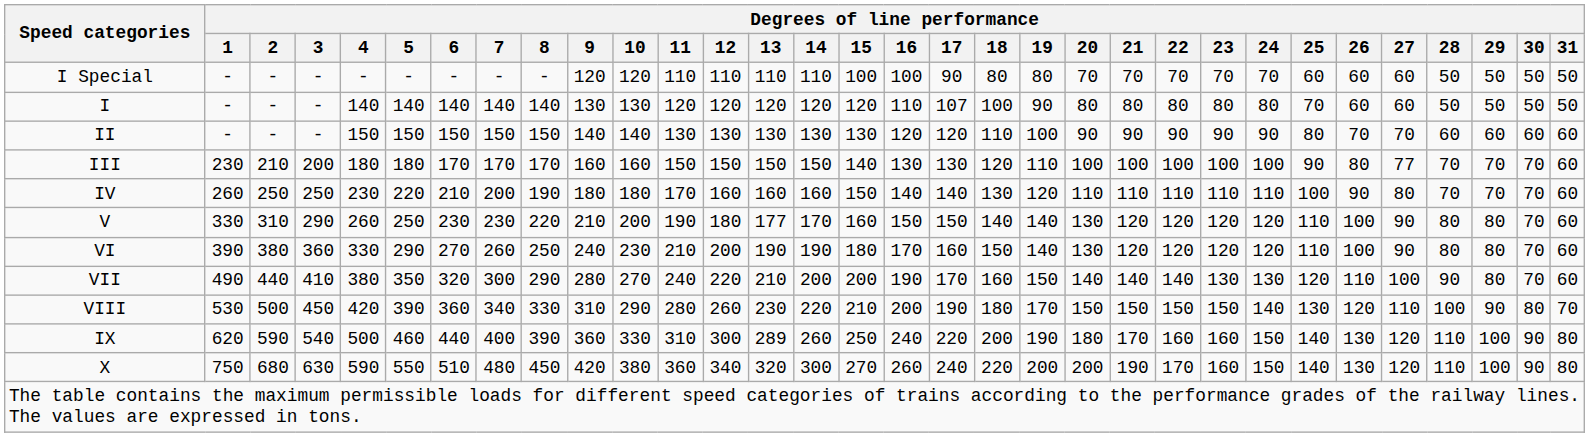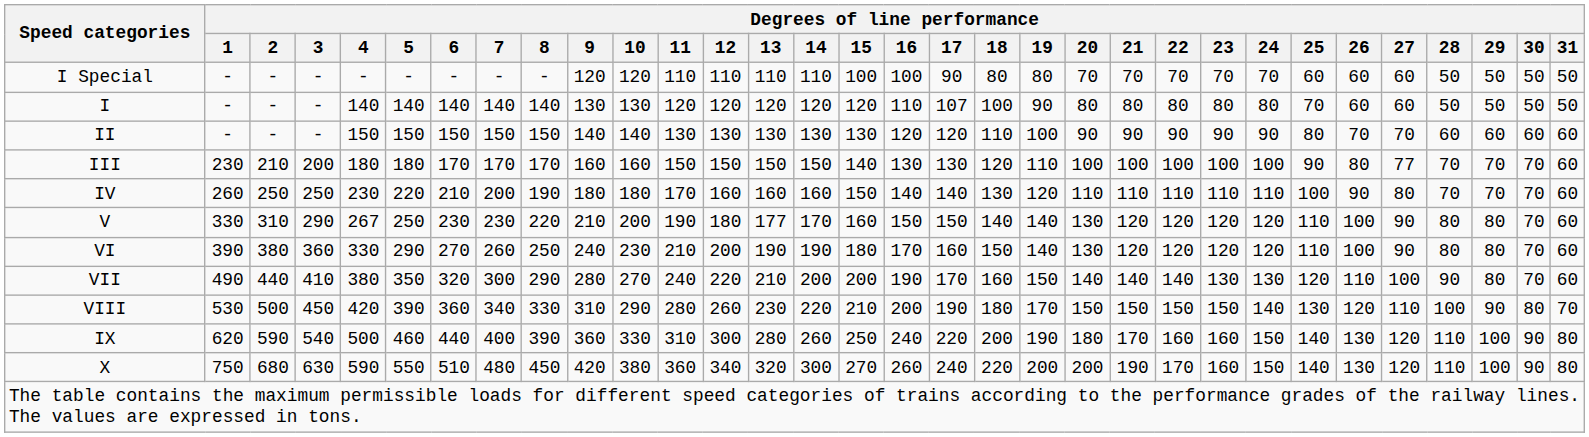 <table class="wikitable">
 <tr>
 <th rowspan="2">Speed categories</th>
 <th colspan="31">Degrees of line performance</th>
 </tr>
 <tr>
 <th>1</th>
 <th>2</th>
 <th>3</th>
 <th>4</th>
 <th>5</th>
 <th>6</th>
 <th>7</th>
 <th>8</th>
 <th>9</th>
 <th>10</th>
 <th>11</th>
 <th>12</th>
 <th>13</th>
 <th>14</th>
 <th>15</th>
 <th>16</th>
 <th>17</th>
 <th>18</th>
 <th>19</th>
 <th>20</th>
 <th>21</th>
 <th>22</th>
 <th>23</th>
 <th>24</th>
 <th>25</th>
 <th>26</th>
 <th>27</th>
 <th>28</th>
 <th>29</th>
 <th>30</th>
 <th>31</th>
 </tr>
 <tr style="text-align:center">
 <td>I Special</td>
 <td>-</td>
 <td>-</td>
 <td>-</td>
 <td>-</td>
 <td>-</td>
 <td>-</td>
 <td>-</td>
 <td>-</td>
 <td>120</td>
 <td>120</td>
 <td>110</td>
 <td>110</td>
 <td>110</td>
 <td>110</td>
 <td>100</td>
 <td>100</td>
 <td>90</td>
 <td>80</td>
 <td>80</td>
 <td>70</td>
 <td>70</td>
 <td>70</td>
 <td>70</td>
 <td>70</td>
 <td>60</td>
 <td>60</td>
 <td>60</td>
 <td>50</td>
 <td>50</td>
 <td>50</td>
 <td>50</td>
 </tr>
 <tr style="text-align:center">
 <td>I</td>
 <td>-</td>
 <td>-</td>
 <td>-</td>
 <td>140</td>
 <td>140</td>
 <td>140</td>
 <td>140</td>
 <td>140</td>
 <td>130</td>
 <td>130</td>
 <td>120</td>
 <td>120</td>
 <td>120</td>
 <td>120</td>
 <td>120</td>
 <td>110</td>
 <td>107</td>
 <td>100</td>
 <td>90</td>
 <td>80</td>
 <td>80</td>
 <td>80</td>
 <td>80</td>
 <td>80</td>
 <td>70</td>
 <td>60</td>
 <td>60</td>
 <td>50</td>
 <td>50</td>
 <td>50</td>
 <td>50</td>
 </tr>
 <tr style="text-align:center">
 <td>II</td>
 <td>-</td>
 <td>-</td>
 <td>-</td>
 <td>150</td>
 <td>150</td>
 <td>150</td>
 <td>150</td>
 <td>150</td>
 <td>140</td>
 <td>140</td>
 <td>130</td>
 <td>130</td>
 <td>130</td>
 <td>130</td>
 <td>130</td>
 <td>120</td>
 <td>120</td>
 <td>110</td>
 <td>100</td>
 <td>90</td>
 <td>90</td>
 <td>90</td>
 <td>90</td>
 <td>90</td>
 <td>80</td>
 <td>70</td>
 <td>70</td>
 <td>60</td>
 <td>60</td>
 <td>60</td>
 <td>60</td>
 </tr>
 <tr style="text-align:center">
 <td>III</td>
 <td>230</td>
 <td>210</td>
 <td>200</td>
 <td>180</td>
 <td>180</td>
 <td>170</td>
 <td>170</td>
 <td>170</td>
 <td>160</td>
 <td>160</td>
 <td>150</td>
 <td>150</td>
 <td>150</td>
 <td>150</td>
 <td>140</td>
 <td>130</td>
 <td>130</td>
 <td>120</td>
 <td>110</td>
 <td>100</td>
 <td>100</td>
 <td>100</td>
 <td>100</td>
 <td>100</td>
 <td>90</td>
 <td>80</td>
 <td>77</td>
 <td>70</td>
 <td>70</td>
 <td>70</td>
 <td>60</td>
 </tr>
 <tr style="text-align:center">
 <td>IV</td>
 <td>260</td>
 <td>250</td>
 <td>250</td>
 <td>230</td>
 <td>220</td>
 <td>210</td>
 <td>200</td>
 <td>190</td>
 <td>180</td>
 <td>180</td>
 <td>170</td>
 <td>160</td>
 <td>160</td>
 <td>160</td>
 <td>150</td>
 <td>140</td>
 <td>140</td>
 <td>130</td>
 <td>120</td>
 <td>110</td>
 <td>110</td>
 <td>110</td>
 <td>110</td>
 <td>110</td>
 <td>100</td>
 <td>90</td>
 <td>80</td>
 <td>70</td>
 <td>70</td>
 <td>70</td>
 <td>60</td>
 </tr>
 <tr style="text-align:center">
 <td>V</td>
 <td>330</td>
 <td>310</td>
 <td>290</td>
-<td>260</td>
+<td>267</td>
 <td>250</td>
 <td>230</td>
 <td>230</td>
 <td>220</td>
 <td>210</td>
 <td>200</td>
 <td>190</td>
 <td>180</td>
 <td>177</td>
 <td>170</td>
 <td>160</td>
 <td>150</td>
 <td>150</td>
 <td>140</td>
 <td>140</td>
 <td>130</td>
 <td>120</td>
 <td>120</td>
 <td>120</td>
 <td>120</td>
 <td>110</td>
 <td>100</td>
 <td>90</td>
 <td>80</td>
 <td>80</td>
 <td>70</td>
 <td>60</td>
 </tr>
 <tr style="text-align:center">
 <td>VI</td>
 <td>390</td>
 <td>380</td>
 <td>360</td>
 <td>330</td>
 <td>290</td>
 <td>270</td>
 <td>260</td>
 <td>250</td>
 <td>240</td>
 <td>230</td>
 <td>210</td>
 <td>200</td>
 <td>190</td>
 <td>190</td>
 <td>180</td>
 <td>170</td>
 <td>160</td>
 <td>150</td>
 <td>140</td>
 <td>130</td>
 <td>120</td>
 <td>120</td>
 <td>120</td>
 <td>120</td>
 <td>110</td>
 <td>100</td>
 <td>90</td>
 <td>80</td>
 <td>80</td>
 <td>70</td>
 <td>60</td>
 </tr>
 <tr style="text-align:center">
 <td>VII</td>
 <td>490</td>
 <td>440</td>
 <td>410</td>
 <td>380</td>
 <td>350</td>
 <td>320</td>
 <td>300</td>
 <td>290</td>
 <td>280</td>
 <td>270</td>
 <td>240</td>
 <td>220</td>
 <td>210</td>
 <td>200</td>
 <td>200</td>
 <td>190</td>
 <td>170</td>
 <td>160</td>
 <td>150</td>
 <td>140</td>
 <td>140</td>
 <td>140</td>
 <td>130</td>
 <td>130</td>
 <td>120</td>
 <td>110</td>
 <td>100</td>
 <td>90</td>
 <td>80</td>
 <td>70</td>
 <td>60</td>
 </tr>
 <tr style="text-align:center">
 <td>VIII</td>
 <td>530</td>
 <td>500</td>
 <td>450</td>
 <td>420</td>
 <td>390</td>
 <td>360</td>
 <td>340</td>
 <td>330</td>
 <td>310</td>
 <td>290</td>
 <td>280</td>
 <td>260</td>
 <td>230</td>
 <td>220</td>
 <td>210</td>
 <td>200</td>
 <td>190</td>
 <td>180</td>
 <td>170</td>
 <td>150</td>
 <td>150</td>
 <td>150</td>
 <td>150</td>
 <td>140</td>
 <td>130</td>
 <td>120</td>
 <td>110</td>
 <td>100</td>
 <td>90</td>
 <td>80</td>
 <td>70</td>
 </tr>
 <tr style="text-align:center">
 <td>IX</td>
 <td>620</td>
 <td>590</td>
 <td>540</td>
 <td>500</td>
 <td>460</td>
 <td>440</td>
 <td>400</td>
 <td>390</td>
 <td>360</td>
 <td>330</td>
 <td>310</td>
 <td>300</td>
-<td>289</td>
+<td>280</td>
 <td>260</td>
 <td>250</td>
 <td>240</td>
 <td>220</td>
 <td>200</td>
 <td>190</td>
 <td>180</td>
 <td>170</td>
 <td>160</td>
 <td>160</td>
 <td>150</td>
 <td>140</td>
 <td>130</td>
 <td>120</td>
 <td>110</td>
 <td>100</td>
 <td>90</td>
 <td>80</td>
 </tr>
 <tr style="text-align:center">
 <td>X</td>
 <td>750</td>
 <td>680</td>
 <td>630</td>
 <td>590</td>
 <td>550</td>
 <td>510</td>
 <td>480</td>
 <td>450</td>
 <td>420</td>
 <td>380</td>
 <td>360</td>
 <td>340</td>
 <td>320</td>
 <td>300</td>
 <td>270</td>
 <td>260</td>
 <td>240</td>
 <td>220</td>
 <td>200</td>
 <td>200</td>
 <td>190</td>
 <td>170</td>
 <td>160</td>
 <td>150</td>
 <td>140</td>
 <td>130</td>
 <td>120</td>
 <td>110</td>
 <td>100</td>
 <td>90</td>
 <td>80</td>
 </tr>
 <tr>
 <td colspan="32">The table contains the maximum permissible loads for different speed categories of trains according to the performance grades of the railway lines.<br>The values are expressed in tons.</td>
 </tr>
 </table>
